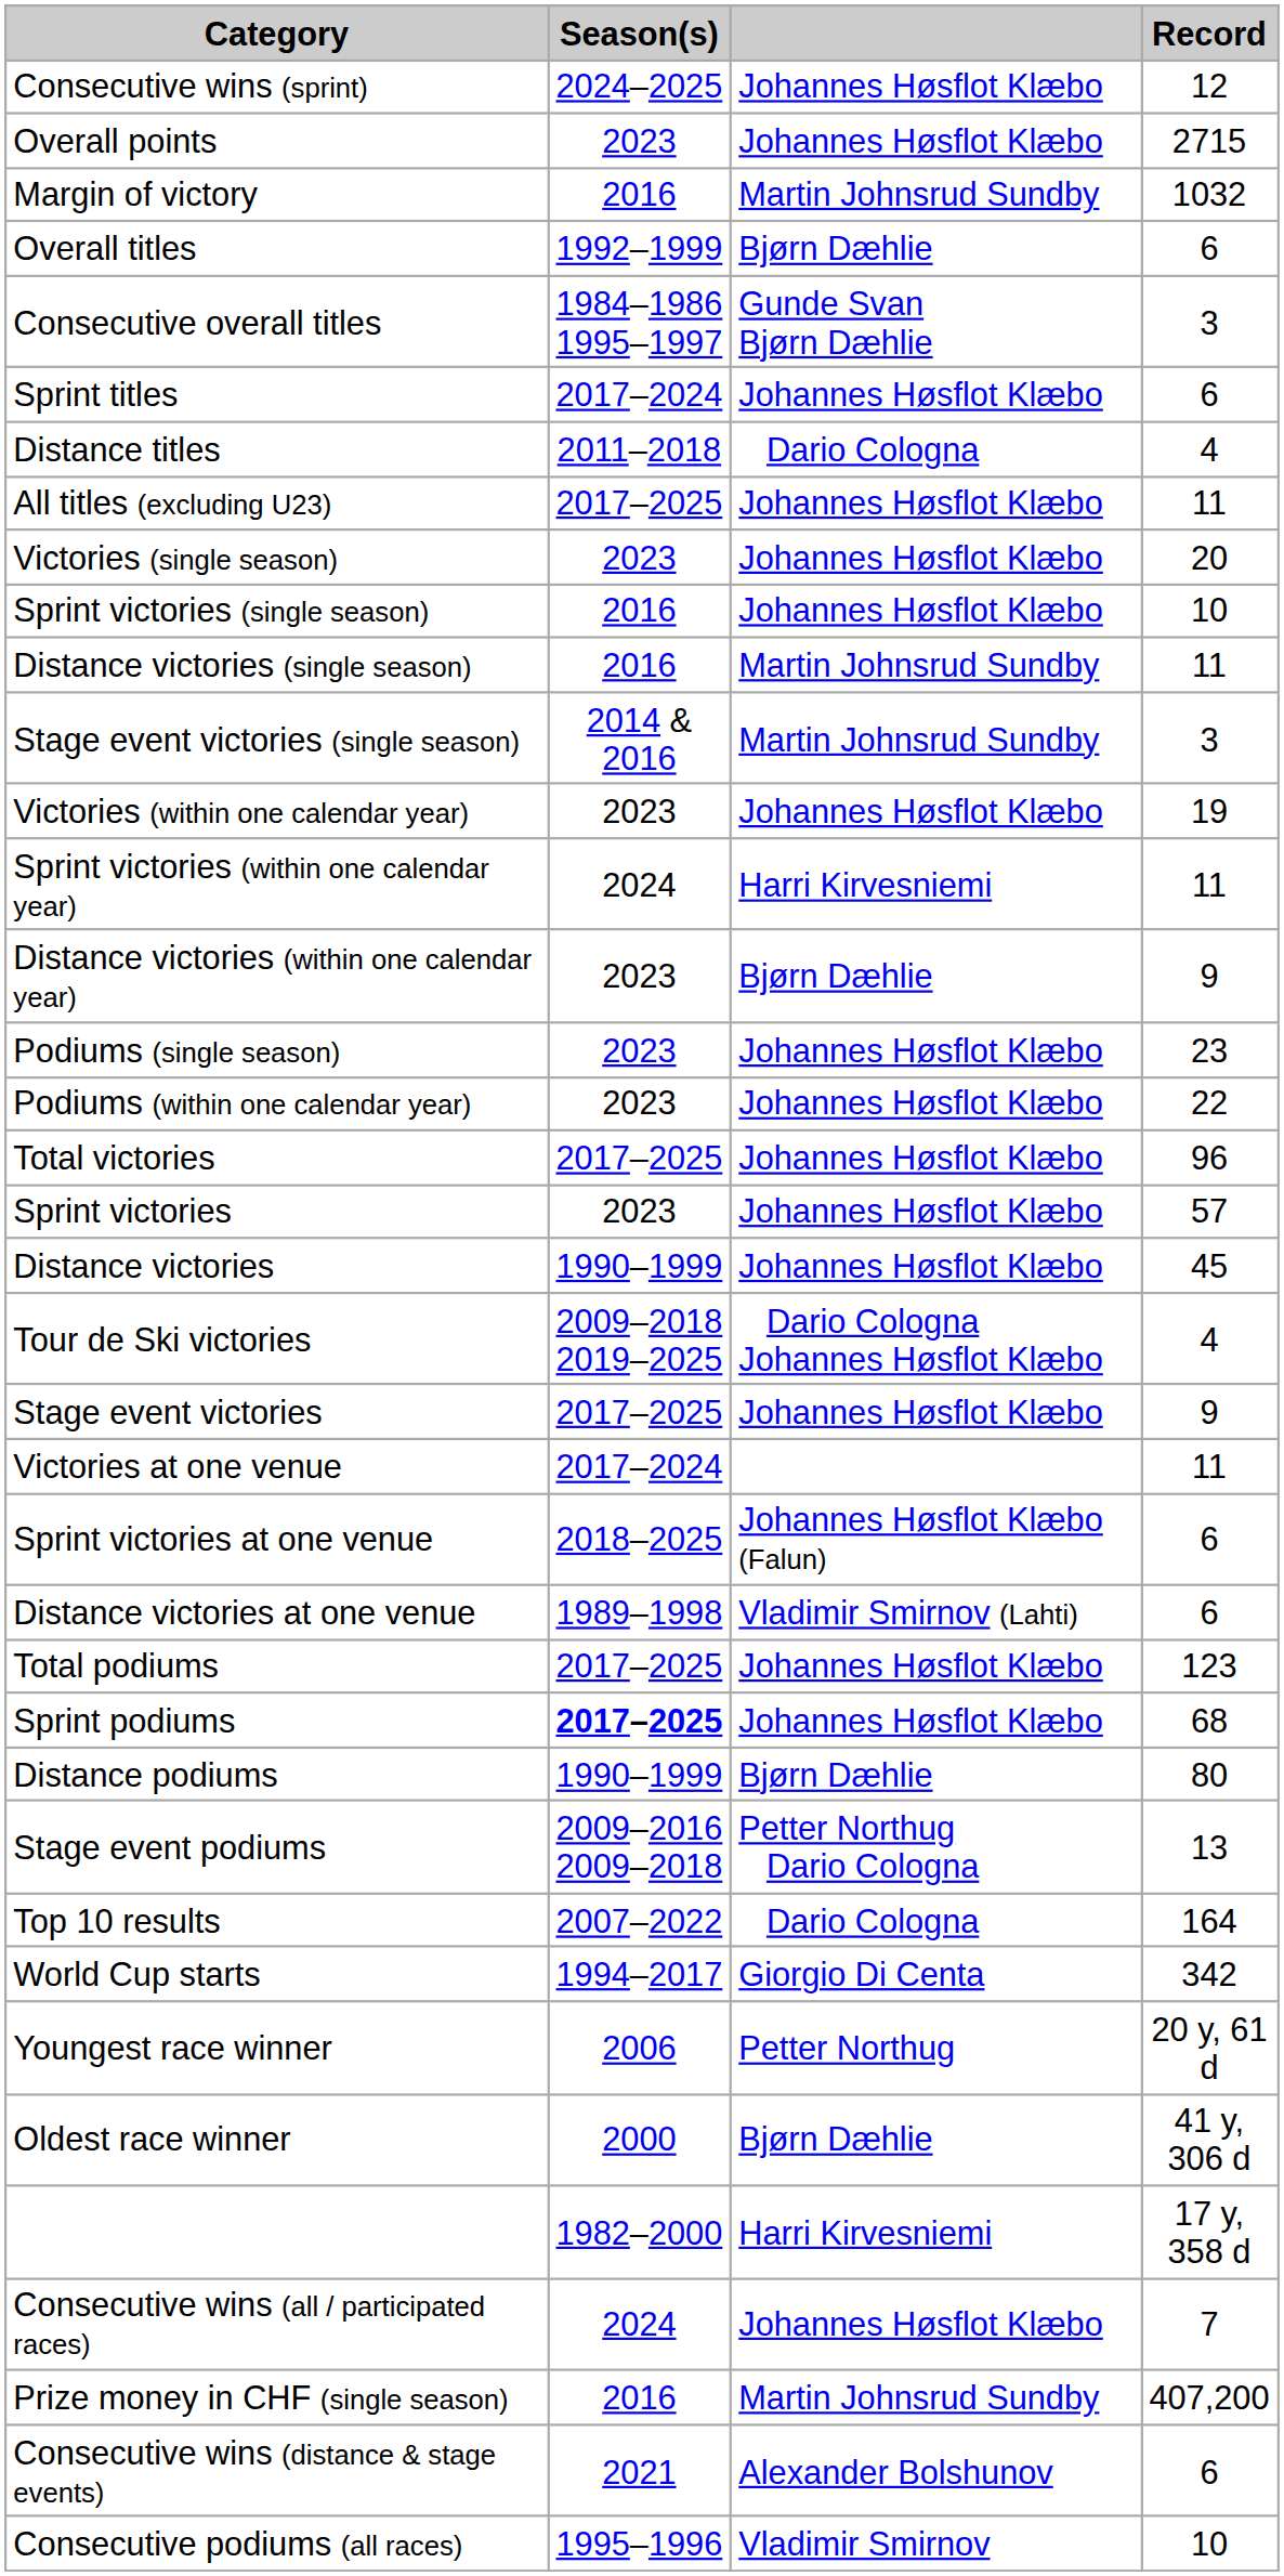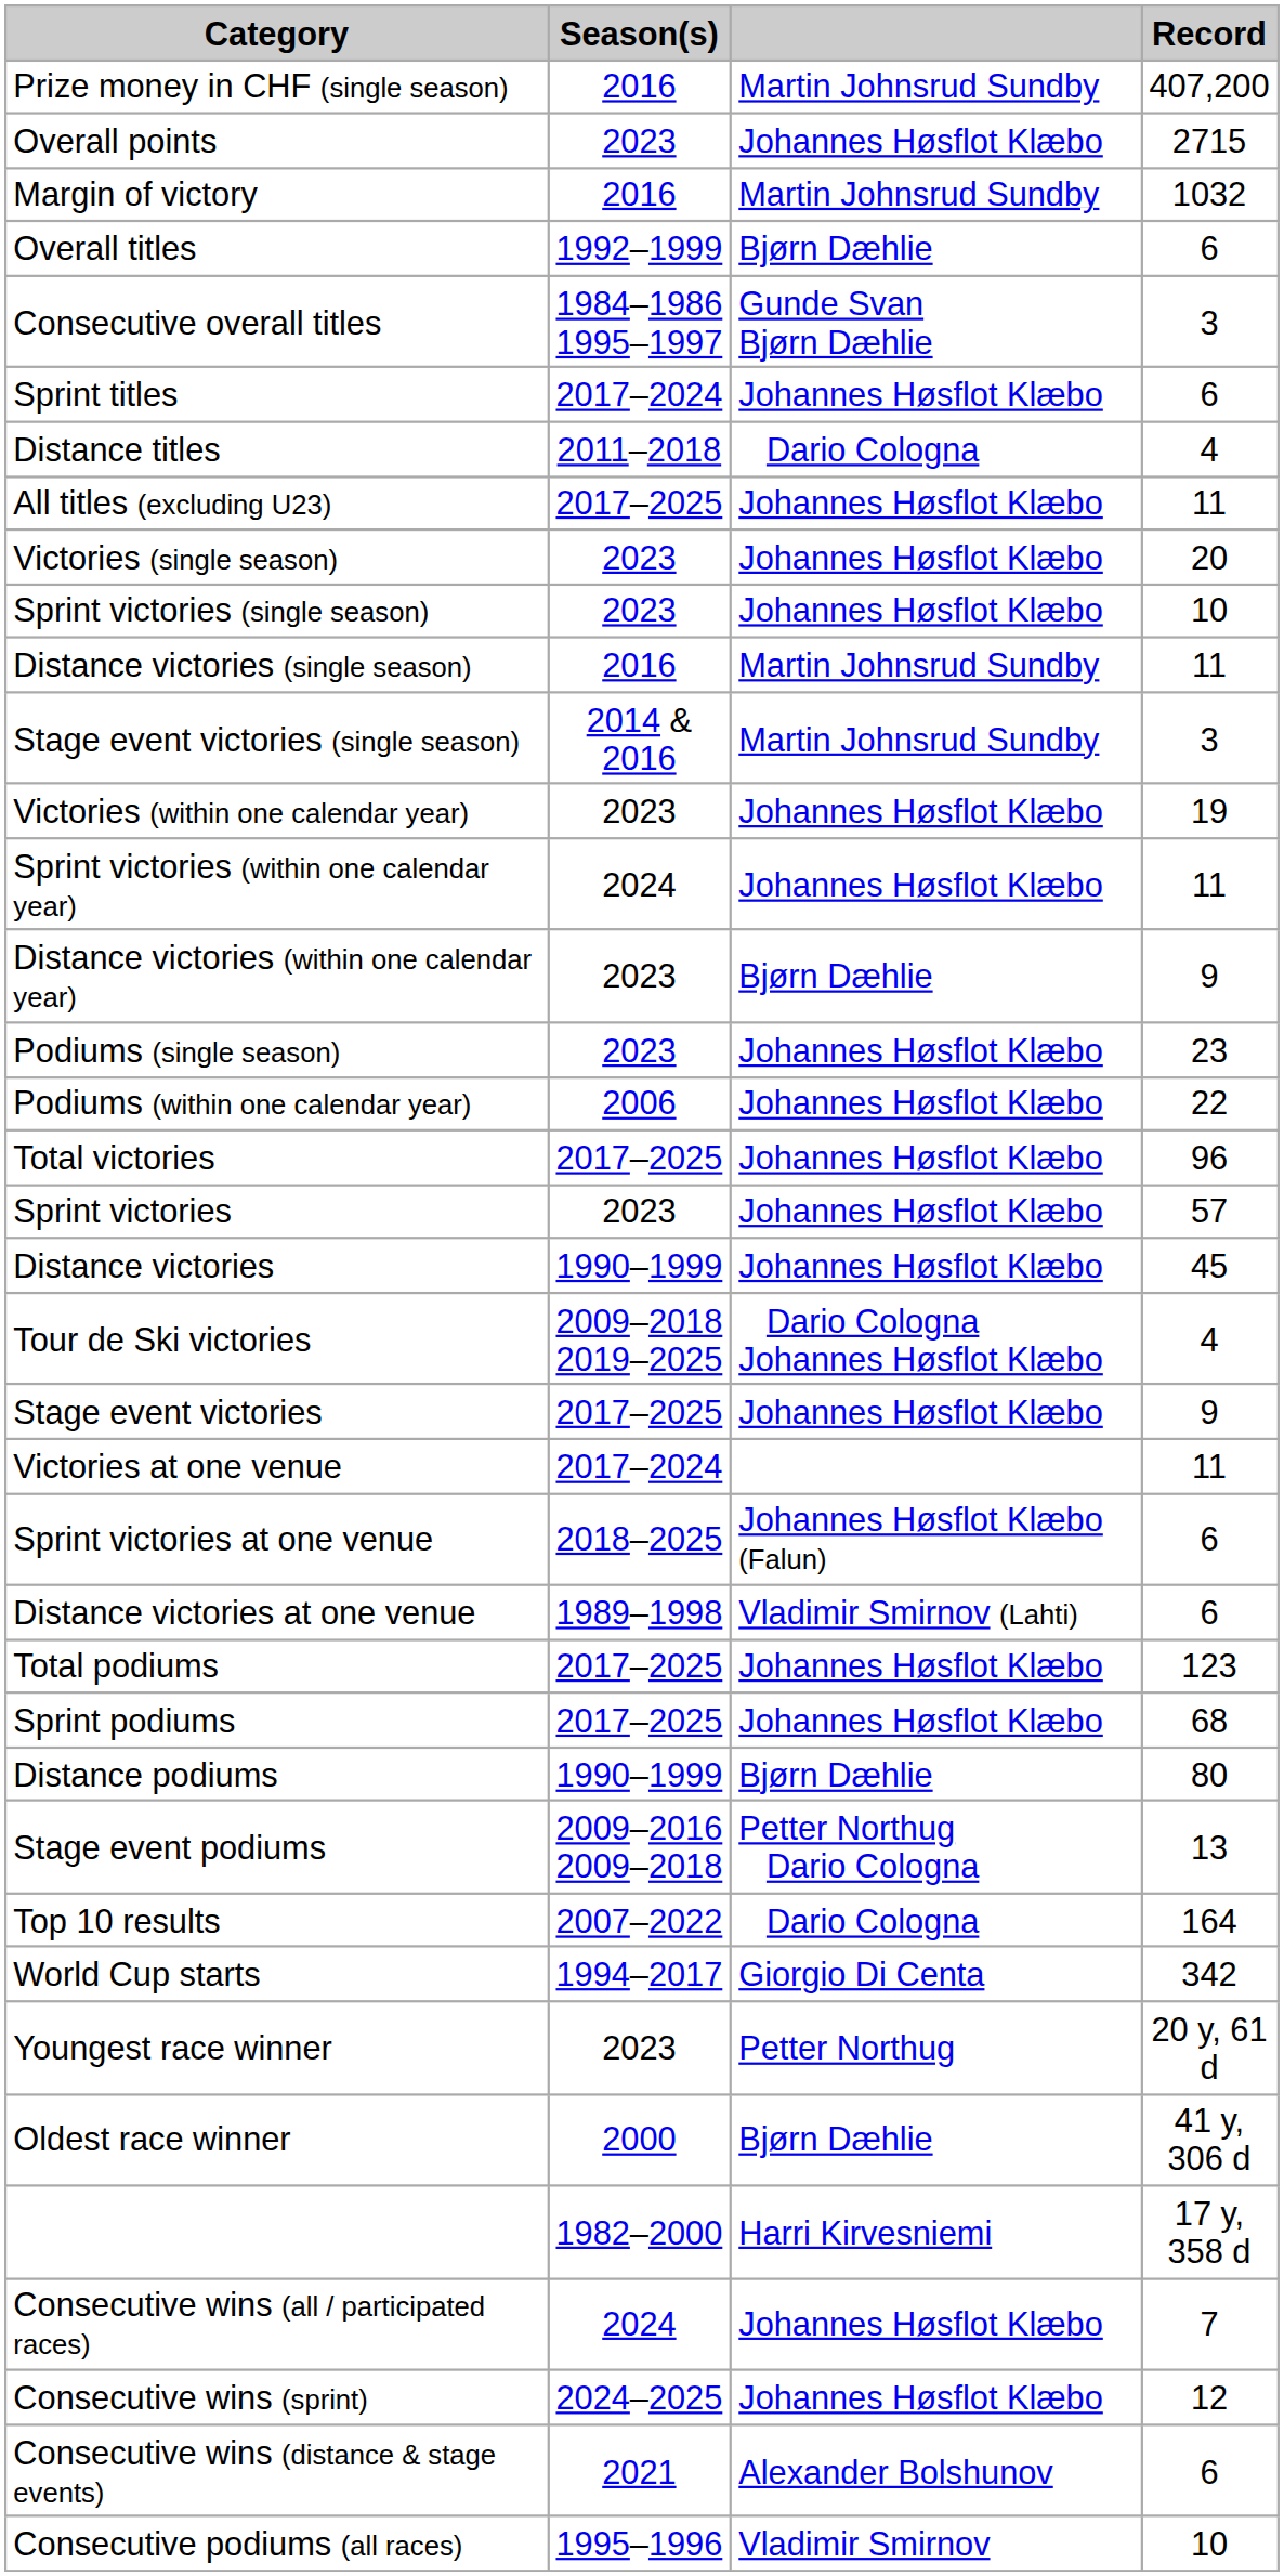 <table class="wikitable sortable" style="font-size:87%; text-align:left; border:grey solid 1px; border-collapse:collapse; background:#ffffff">
 <tr style="background:#ccc; text-align:center;">
 <th style="background-color: #ccc;" width="220">Category</th>
 <th style="background-color: #ccc;" width="70">Season(s)</th>
 <th style="background-color: #ccc;" width="165"></th>
 <th style="background-color: #ccc;" width="50">Record</th>
 </tr>
 <tr>
-<td>Consecutive wins <small>(sprint)</small></td>
-<td align=center><a href='#'>2024</a>–<a href='#'>2025</a></td>
-<td> <a href='#'>Johannes Høsflot Klæbo</a></td>
-<td align=center>12</td>
+<td>Prize money in CHF <small>(single season)</small></td>
+<td align=center><a href='#'>2016</a></td>
+<td> <a href='#'>Martin Johnsrud Sundby</a></td>
+<td align=center>407,200</td>
 </tr>
 <tr>
 <td>Overall points</td>
 <td align=center><a href='#'>2023</a></td>
 <td> <a href='#'>Johannes Høsflot Klæbo</a></td>
 <td align=center>2715</td>
 </tr>
 <tr>
 <td>Margin of victory</td>
 <td align=center><a href='#'>2016</a></td>
 <td> <a href='#'>Martin Johnsrud Sundby</a></td>
 <td align=center>1032</td>
 </tr>
 <tr>
 <td>Overall titles</td>
 <td align=center><a href='#'>1992</a>–<a href='#'>1999</a></td>
 <td> <a href='#'>Bjørn Dæhlie</a></td>
 <td align=center>6</td>
 </tr>
 <tr>
 <td>Consecutive overall titles</td>
 <td align=center><a href='#'>1984</a>–<a href='#'>1986</a><br><a href='#'>1995</a>–<a href='#'>1997</a></td>
 <td> <a href='#'>Gunde Svan</a><br> <a href='#'>Bjørn Dæhlie</a></td>
 <td align=center>3</td>
 </tr>
 <tr>
 <td>Sprint titles</td>
 <td align=center><a href='#'>2017</a>–<a href='#'>2024</a></td>
 <td> <a href='#'>Johannes Høsflot Klæbo</a></td>
 <td align=center>6</td>
 </tr>
 <tr>
 <td>Distance titles</td>
 <td align=center><a href='#'>2011</a>–<a href='#'>2018</a></td>
 <td>   <a href='#'>Dario Cologna</a></td>
 <td align=center>4</td>
 </tr>
 <tr>
 <td>All titles <small>(excluding U23)</small></td>
 <td align=center><a href='#'>2017</a>–<a href='#'>2025</a></td>
 <td> <a href='#'>Johannes Høsflot Klæbo</a></td>
 <td align=center>11</td>
 </tr>
 <tr>
 <td>Victories <small>(single season)</small></td>
 <td align=center><a href='#'>2023</a></td>
 <td> <a href='#'>Johannes Høsflot Klæbo</a></td>
 <td align=center>20</td>
 </tr>
 <tr>
 <td>Sprint victories <small>(single season)</small></td>
-<td align=center><a href='#'>2016</a></td>
+<td align=center><a href='#'>2023</a></td>
 <td> <a href='#'>Johannes Høsflot Klæbo</a></td>
 <td align=center>10</td>
 </tr>
 <tr>
 <td>Distance victories <small>(single season)</small></td>
 <td align=center><a href='#'>2016</a></td>
 <td> <a href='#'>Martin Johnsrud Sundby</a></td>
 <td align=center>11</td>
 </tr>
 <tr>
 <td>Stage event victories <small>(single season)</small></td>
 <td align=center><a href='#'>2014</a> & <a href='#'>2016</a></td>
 <td> <a href='#'>Martin Johnsrud Sundby</a></td>
 <td align=center>3</td>
 </tr>
 <tr>
 <td>Victories <small>(within one calendar year)</small></td>
 <td align=center>2023</td>
 <td> <a href='#'>Johannes Høsflot Klæbo</a></td>
 <td align=center>19</td>
 </tr>
 <tr>
 <td>Sprint victories <small>(within one calendar year)</small></td>
 <td align=center>2024</td>
-<td> <a href='#'>Harri Kirvesniemi</a></td>
+<td> <a href='#'>Johannes Høsflot Klæbo</a></td>
 <td align=center>11</td>
 </tr>
 <tr>
 <td>Distance victories <small>(within one calendar year)</small></td>
 <td align=center>2023</td>
 <td> <a href='#'>Bjørn Dæhlie</a></td>
 <td align=center>9</td>
 </tr>
 <tr>
 <td>Podiums <small>(single season)</small></td>
 <td align=center><a href='#'>2023</a></td>
 <td> <a href='#'>Johannes Høsflot Klæbo</a></td>
 <td align=center>23</td>
 </tr>
 <tr>
 <td>Podiums <small>(within one calendar year)</small></td>
-<td align=center>2023</td>
+<td align=center><a href='#'>2006</a></td>
 <td> <a href='#'>Johannes Høsflot Klæbo</a></td>
 <td align=center>22</td>
 </tr>
 <tr>
 <td>Total victories</td>
 <td align=center><a href='#'>2017</a>–<a href='#'>2025</a></td>
 <td> <a href='#'>Johannes Høsflot Klæbo</a></td>
 <td align=center>96</td>
 </tr>
 <tr>
 <td>Sprint victories</td>
 <td align=center>2023</td>
 <td> <a href='#'>Johannes Høsflot Klæbo</a></td>
 <td align=center>57</td>
 </tr>
 <tr>
 <td>Distance victories</td>
 <td align=center><a href='#'>1990</a>–<a href='#'>1999</a></td>
 <td> <a href='#'>Johannes Høsflot Klæbo</a></td>
 <td align=center>45</td>
 </tr>
 <tr>
 <td>Tour de Ski victories</td>
 <td align=center><a href='#'>2009</a>–<a href='#'>2018</a><br><a href='#'>2019</a>–<a href='#'>2025</a></td>
 <td>   <a href='#'>Dario Cologna</a><br> <a href='#'>Johannes Høsflot Klæbo</a></td>
 <td align=center>4</td>
 </tr>
 <tr>
 <td>Stage event victories</td>
 <td align=center><a href='#'>2017</a>–<a href='#'>2025</a></td>
 <td> <a href='#'>Johannes Høsflot Klæbo</a></td>
 <td align=center>9</td>
 </tr>
 <tr>
 <td>Victories at one venue</td>
 <td align=center><a href='#'>2017</a>–<a href='#'>2024</a></td>
 <td></td>
 <td align=center>11</td>
 </tr>
 <tr>
 <td>Sprint victories at one venue</td>
 <td align=center><a href='#'>2018</a>–<a href='#'>2025</a></td>
 <td> <a href='#'>Johannes Høsflot Klæbo</a> <small>(Falun)</small></td>
 <td align=center>6</td>
 </tr>
 <tr>
 <td>Distance victories at one venue</td>
 <td align=center><a href='#'>1989</a>–<a href='#'>1998</a></td>
 <td> <a href='#'>Vladimir Smirnov</a> <small>(Lahti)</small></td>
 <td align=center>6</td>
 </tr>
 <tr>
 <td>Total podiums</td>
 <td align=center><a href='#'>2017</a>–<a href='#'>2025</a></td>
 <td> <a href='#'>Johannes Høsflot Klæbo</a></td>
 <td align=center>123</td>
 </tr>
 <tr>
 <td>Sprint podiums</td>
-<td align=center><strong><a href='#'>2017</a>–<a href='#'>2025</a></strong></td>
+<td align=center><a href='#'>2017</a>–<a href='#'>2025</a></td>
 <td> <a href='#'>Johannes Høsflot Klæbo</a></td>
 <td align=center>68</td>
 </tr>
 <tr>
 <td>Distance podiums</td>
 <td align=center><a href='#'>1990</a>–<a href='#'>1999</a></td>
 <td> <a href='#'>Bjørn Dæhlie</a></td>
 <td align=center>80</td>
 </tr>
 <tr>
 <td>Stage event podiums</td>
 <td align=center><a href='#'>2009</a>–<a href='#'>2016</a><br><a href='#'>2009</a>–<a href='#'>2018</a></td>
 <td> <a href='#'>Petter Northug</a><br>   <a href='#'>Dario Cologna</a></td>
 <td align=center>13</td>
 </tr>
 <tr>
 <td>Top 10 results</td>
 <td align=center><a href='#'>2007</a>–<a href='#'>2022</a></td>
 <td>   <a href='#'>Dario Cologna</a></td>
 <td align=center>164</td>
 </tr>
 <tr>
 <td>World Cup starts</td>
 <td align=center><a href='#'>1994</a>–<a href='#'>2017</a></td>
 <td> <a href='#'>Giorgio Di Centa</a></td>
 <td align=center>342 </td>
 </tr>
 <tr>
 <td>Youngest race winner</td>
-<td align=center><a href='#'>2006</a></td>
+<td align=center>2023</td>
 <td> <a href='#'>Petter Northug</a></td>
 <td align=center>20 y, 61 d</td>
 </tr>
 <tr>
 <td>Oldest race winner</td>
 <td align=center><a href='#'>2000</a></td>
 <td> <a href='#'>Bjørn Dæhlie</a></td>
 <td align=center>41 y, 306 d</td>
 </tr>
 <tr>
 <td></td>
 <td align=center><a href='#'>1982</a>–<a href='#'>2000</a></td>
 <td> <a href='#'>Harri Kirvesniemi</a></td>
 <td align=center>17 y, 358 d</td>
 </tr>
 <tr>
 <td>Consecutive wins <small>(all / participated races)</small></td>
 <td align=center><a href='#'>2024</a></td>
 <td> <a href='#'>Johannes Høsflot Klæbo</a></td>
 <td align=center>7</td>
 </tr>
 <tr>
-<td>Prize money in CHF <small>(single season)</small></td>
-<td align=center><a href='#'>2016</a></td>
-<td> <a href='#'>Martin Johnsrud Sundby</a></td>
-<td align=center>407,200</td>
+<td>Consecutive wins <small>(sprint)</small></td>
+<td align=center><a href='#'>2024</a>–<a href='#'>2025</a></td>
+<td> <a href='#'>Johannes Høsflot Klæbo</a></td>
+<td align=center>12</td>
 </tr>
 <tr>
 <td>Consecutive wins <small>(distance & stage events)</small></td>
 <td align=center><a href='#'>2021</a></td>
 <td> <a href='#'>Alexander Bolshunov</a></td>
 <td align=center>6</td>
 </tr>
 <tr>
 <td>Consecutive podiums <small>(all races)</small></td>
 <td align=center><a href='#'>1995</a>–<a href='#'>1996</a></td>
 <td> <a href='#'>Vladimir Smirnov</a></td>
 <td align=center>10</td>
 </tr>
 </table>
